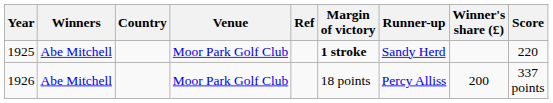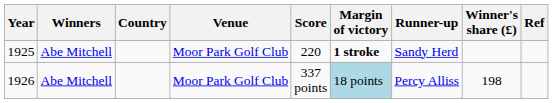 <table class="wikitable">
 <tr>
 <th>Year</th>
 <th>Winners</th>
 <th>Country</th>
 <th>Venue</th>
-<th>Ref</th>
+<th>Score</th>
 <th>Margin<br>of victory</th>
 <th>Runner-up</th>
 <th>Winner's<br>share (£)</th>
-<th>Score</th>
+<th>Ref</th>
 </tr>
 <tr>
 <td>1925</td>
 <td><a href='#'>Abe Mitchell</a></td>
 <td></td>
 <td><a href='#'>Moor Park Golf Club</a></td>
-<td></td>
+<td align=center>220</td>
 <td><strong>1 stroke</strong></td>
 <td> <a href='#'>Sandy Herd</a></td>
 <td align=center></td>
-<td align=center>220</td>
+<td></td>
 </tr>
 <tr>
 <td>1926</td>
 <td><a href='#'>Abe Mitchell</a></td>
 <td></td>
 <td><a href='#'>Moor Park Golf Club</a></td>
+<td align=center>337<br>points</td>
+<td style="background: lightblue;">18 points</td>
+<td> <a href='#'>Percy Alliss</a></td>
+<td align=center>198</td>
 <td></td>
-<td>18 points</td>
-<td> <a href='#'>Percy Alliss</a></td>
-<td align=center>200</td>
-<td align=center>337<br>points</td>
 </tr>
 </table>
